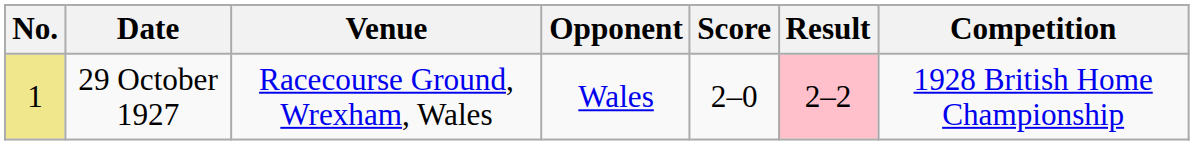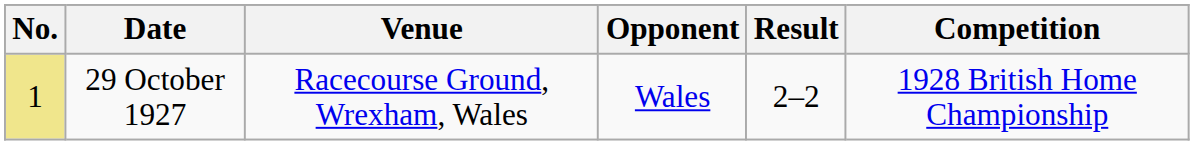 <table class="wikitable sortable" style="text-align:center">
 <tr>
 <th>No.</th>
 <th>Date</th>
 <th>Venue</th>
 <th>Opponent</th>
-<th>Score</th>
 <th>Result</th>
 <th>Competition</th>
 </tr>
 <tr>
 <td style="background: khaki;">1</td>
 <td>29 October 1927</td>
 <td><a href='#'>Racecourse Ground</a>, <a href='#'>Wrexham</a>, Wales</td>
 <td><a href='#'>Wales</a></td>
-<td>2–0</td>
-<td style="background: pink;">2–2</td>
+<td>2–2</td>
 <td><a href='#'>1928 British Home Championship</a></td>
 </tr>
 </table>
